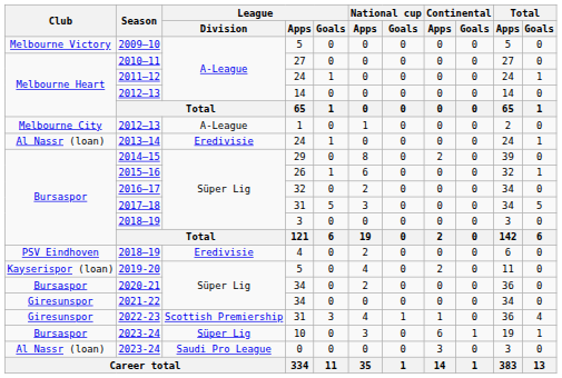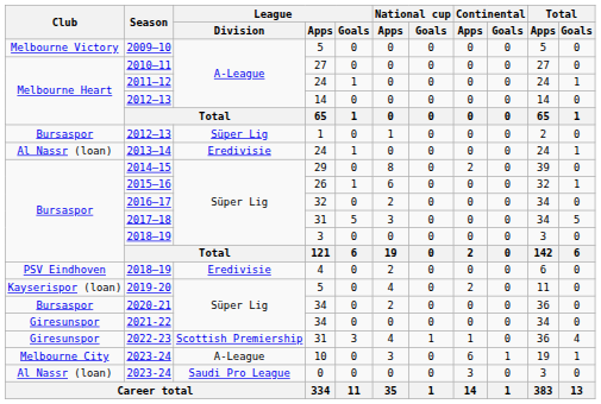 <table class="wikitable" style="text-align:center">
 <tr>
 <th rowspan="2">Club</th>
 <th rowspan="2">Season</th>
 <th colspan="3">League</th>
 <th colspan="2">National cup</th>
 <th colspan="2">Continental</th>
 <th colspan="2">Total</th>
 </tr>
 <tr>
 <th>Division</th>
 <th>Apps</th>
 <th>Goals</th>
 <th>Apps</th>
 <th>Goals</th>
 <th>Apps</th>
 <th>Goals</th>
 <th>Apps</th>
 <th>Goals</th>
 </tr>
 <tr>
 <td><a href='#'>Melbourne Victory</a></td>
 <td><a href='#'>2009–10</a></td>
 <td rowspan="4"><a href='#'>A-League</a></td>
 <td>5</td>
 <td>0</td>
 <td>0</td>
 <td>0</td>
 <td>0</td>
 <td>0</td>
 <td>5</td>
 <td>0</td>
 </tr>
 <tr>
 <td rowspan="4"><a href='#'>Melbourne Heart</a></td>
 <td><a href='#'>2010–11</a></td>
 <td>27</td>
 <td>0</td>
 <td>0</td>
 <td>0</td>
 <td>0</td>
 <td>0</td>
 <td>27</td>
 <td>0</td>
 </tr>
 <tr>
 <td><a href='#'>2011–12</a></td>
 <td>24</td>
 <td>1</td>
 <td>0</td>
 <td>0</td>
 <td>0</td>
 <td>0</td>
 <td>24</td>
 <td>1</td>
 </tr>
 <tr>
 <td><a href='#'>2012–13</a></td>
 <td>14</td>
 <td>0</td>
 <td>0</td>
 <td>0</td>
 <td>0</td>
 <td>0</td>
 <td>14</td>
 <td>0</td>
 </tr>
 <tr>
 <th colspan="2">Total</th>
 <th>65</th>
 <th>1</th>
 <th>0</th>
 <th>0</th>
 <th>0</th>
 <th>0</th>
 <th>65</th>
 <th>1</th>
 </tr>
 <tr>
-<td><a href='#'>Melbourne City</a></td>
+<td><a href='#'>Bursaspor</a></td>
 <td><a href='#'>2012–13</a></td>
-<td>A-League</td>
+<td><a href='#'>Süper Lig</a></td>
 <td>1</td>
 <td>0</td>
 <td>1</td>
 <td>0</td>
 <td>0</td>
 <td>0</td>
 <td>2</td>
 <td>0</td>
 </tr>
 <tr>
 <td><a href='#'>Al Nassr</a> (loan)</td>
 <td><a href='#'>2013–14</a></td>
 <td><a href='#'>Eredivisie</a></td>
 <td>24</td>
 <td>1</td>
 <td>0</td>
 <td>0</td>
 <td>0</td>
 <td>0</td>
 <td>24</td>
 <td>1</td>
 </tr>
 <tr>
 <td rowspan="6"><a href='#'>Bursaspor</a></td>
 <td><a href='#'>2014–15</a></td>
 <td rowspan="5">Süper Lig</td>
 <td>29</td>
 <td>0</td>
 <td>8</td>
 <td>0</td>
 <td>2</td>
 <td>0</td>
 <td>39</td>
 <td>0</td>
 </tr>
 <tr>
 <td><a href='#'>2015–16</a></td>
 <td>26</td>
 <td>1</td>
 <td>6</td>
 <td>0</td>
 <td>0</td>
 <td>0</td>
 <td>32</td>
 <td>1</td>
 </tr>
 <tr>
 <td><a href='#'>2016–17</a></td>
 <td>32</td>
 <td>0</td>
 <td>2</td>
 <td>0</td>
 <td>0</td>
 <td>0</td>
 <td>34</td>
 <td>0</td>
 </tr>
 <tr>
 <td><a href='#'>2017–18</a></td>
 <td>31</td>
 <td>5</td>
 <td>3</td>
 <td>0</td>
 <td>0</td>
 <td>0</td>
 <td>34</td>
 <td>5</td>
 </tr>
 <tr>
 <td><a href='#'>2018–19</a></td>
 <td>3</td>
 <td>0</td>
 <td>0</td>
 <td>0</td>
 <td>0</td>
 <td>0</td>
 <td>3</td>
 <td>0</td>
 </tr>
 <tr>
 <th colspan="2">Total</th>
 <th>121</th>
 <th>6</th>
 <th>19</th>
 <th>0</th>
 <th>2</th>
 <th>0</th>
 <th>142</th>
 <th>6</th>
 </tr>
 <tr>
 <td><a href='#'>PSV Eindhoven</a></td>
 <td><a href='#'>2018–19</a></td>
 <td><a href='#'>Eredivisie</a></td>
 <td>4</td>
 <td>0</td>
 <td>2</td>
 <td>0</td>
 <td>0</td>
 <td>0</td>
 <td>6</td>
 <td>0</td>
 </tr>
 <tr>
 <td><a href='#'>Kayserispor</a> (loan)</td>
 <td><a href='#'>2019-20</a></td>
 <td rowspan="3">Süper Lig</td>
 <td>5</td>
 <td>0</td>
 <td>4</td>
 <td>0</td>
 <td>2</td>
 <td>0</td>
 <td>11</td>
 <td>0</td>
 </tr>
 <tr>
 <td><a href='#'>Bursaspor</a></td>
 <td><a href='#'>2020-21</a></td>
 <td>34</td>
 <td>0</td>
 <td>2</td>
 <td>0</td>
 <td>0</td>
 <td>0</td>
 <td>36</td>
 <td>0</td>
 </tr>
 <tr>
 <td><a href='#'>Giresunspor</a></td>
 <td><a href='#'>2021-22</a></td>
 <td>34</td>
 <td>0</td>
 <td>0</td>
 <td>0</td>
 <td>0</td>
 <td>0</td>
 <td>34</td>
 <td>0</td>
 </tr>
 <tr>
 <td><a href='#'>Giresunspor</a></td>
 <td><a href='#'>2022-23</a></td>
 <td><a href='#'>Scottish Premiership</a></td>
 <td>31</td>
 <td>3</td>
 <td>4</td>
 <td>1</td>
 <td>1</td>
 <td>0</td>
 <td>36</td>
 <td>4</td>
 </tr>
 <tr>
-<td><a href='#'>Bursaspor</a></td>
+<td><a href='#'>Melbourne City</a></td>
 <td><a href='#'>2023-24</a></td>
-<td><a href='#'>Süper Lig</a></td>
+<td>A-League</td>
 <td>10</td>
 <td>0</td>
 <td>3</td>
 <td>0</td>
 <td>6</td>
 <td>1</td>
 <td>19</td>
 <td>1</td>
 </tr>
 <tr>
 <td><a href='#'>Al Nassr</a> (loan)</td>
 <td><a href='#'>2023-24</a></td>
 <td><a href='#'>Saudi Pro League</a></td>
 <td>0</td>
 <td>0</td>
 <td>0</td>
 <td>0</td>
 <td>3</td>
 <td>0</td>
 <td>3</td>
 <td>0</td>
 </tr>
 <tr>
 <th colspan="3">Career total</th>
 <th>334</th>
 <th>11</th>
 <th>35</th>
 <th>1</th>
 <th>14</th>
 <th>1</th>
 <th>383</th>
 <th>13</th>
 </tr>
 </table>
